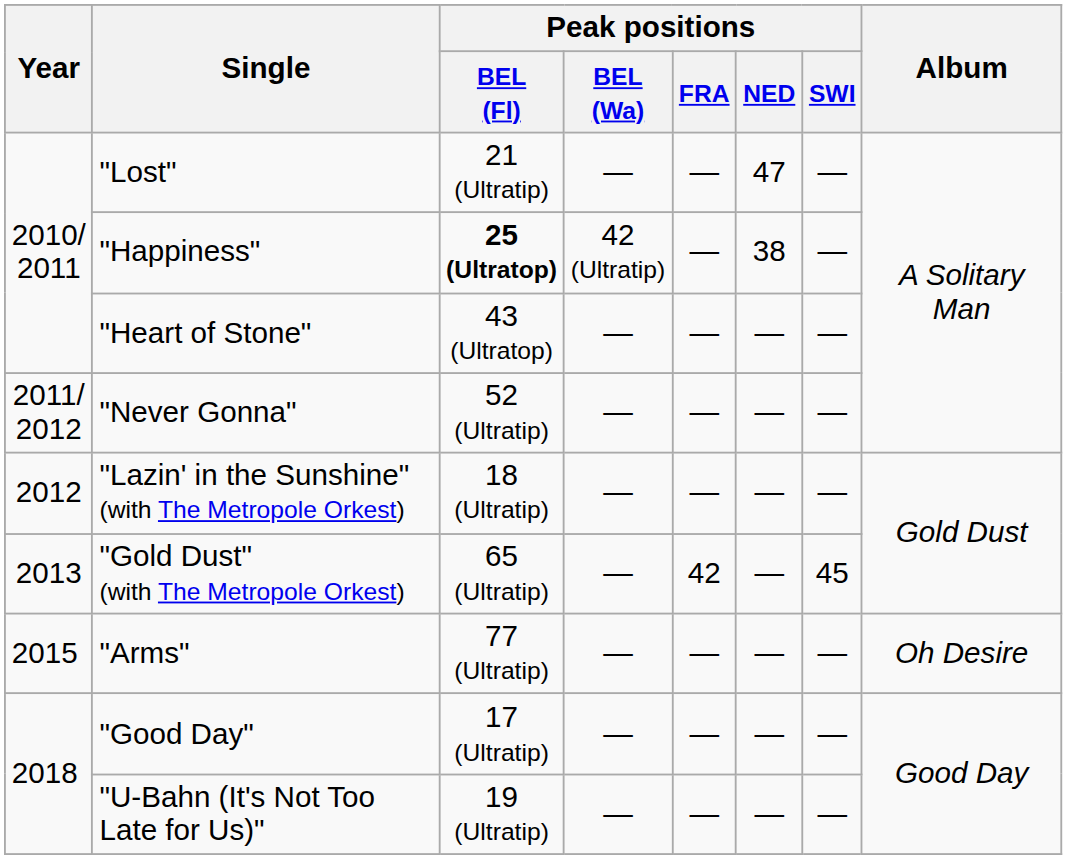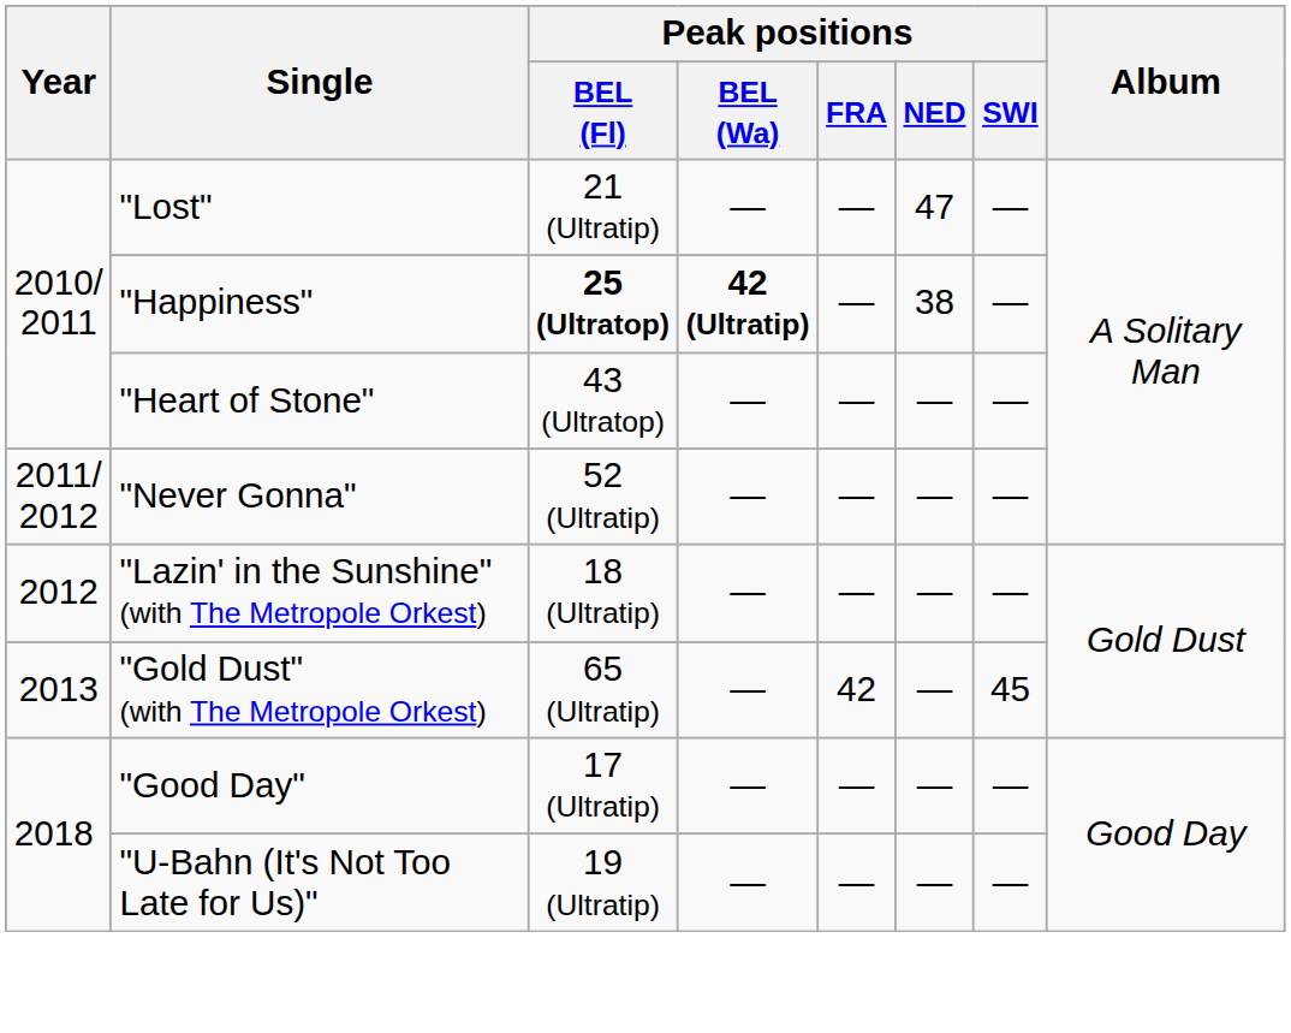 <table class="wikitable">
 <tr>
 <th align="center" rowspan="2" width="10">Year</th>
 <th align="center" rowspan="2" width="180">Single</th>
 <th align="center" colspan="5" width="30">Peak positions</th>
 <th align="center" rowspan="2" width="100">Album</th>
 </tr>
 <tr>
 <th width="20"><small><a href='#'>BEL<br>(Fl)</a></small><br></th>
 <th width="20"><small><a href='#'>BEL<br>(Wa)</a></small><br></th>
 <th width="20"><small><a href='#'>FRA</a></small><br></th>
 <th width="20"><small><a href='#'>NED</a></small><br></th>
 <th width="20"><small><a href='#'>SWI</a></small><br></th>
 </tr>
 <tr>
 <td align="center" rowspan="3">2010/<br>2011</td>
 <td>"Lost"</td>
 <td align="center">21<br><small>(Ultratip)</small></td>
 <td align="center">—</td>
 <td align="center">—</td>
 <td align="center">47</td>
 <td align="center">—</td>
 <td align="center" rowspan="4"><em>A Solitary Man</em></td>
 </tr>
 <tr>
 <td>"Happiness"</td>
 <td align="center"><strong>25<br><small>(Ultratop)</small></strong></td>
-<td align="center">42<br><small>(Ultratip)</small></td>
+<td align="center"><strong>42<br><small>(Ultratip)</small></strong></td>
 <td align="center">—</td>
 <td align="center">38</td>
 <td align="center">—</td>
 </tr>
 <tr>
 <td>"Heart of Stone"</td>
 <td align="center">43<br><small>(Ultratop)</small></td>
 <td align="center">—</td>
 <td align="center">—</td>
 <td align="center">—</td>
 <td align="center">—</td>
 </tr>
 <tr>
 <td align="center">2011/<br>2012</td>
 <td>"Never Gonna"</td>
 <td align="center">52<br><small>(Ultratip)</small></td>
 <td align="center">—</td>
 <td align="center">—</td>
 <td align="center">—</td>
 <td align="center">—</td>
 </tr>
 <tr>
 <td align="center">2012</td>
 <td>"Lazin' in the Sunshine"<br><small>(with <a href='#'>The Metropole Orkest</a>)</small></td>
 <td align="center">18<br><small>(Ultratip)</small></td>
 <td align="center">—</td>
 <td align="center">—</td>
 <td align="center">—</td>
 <td align="center">—</td>
 <td align="center" rowspan="2"><em>Gold Dust</em></td>
 </tr>
 <tr>
 <td align="center">2013</td>
 <td>"Gold Dust" <br><small>(with <a href='#'>The Metropole Orkest</a>)</small></td>
 <td align="center">65<br><small>(Ultratip)</small></td>
 <td align="center">—</td>
 <td align="center">42</td>
 <td align="center">—</td>
 <td align="center">45</td>
 </tr>
 <tr>
-<td>2015</td>
-<td>"Arms"</td>
-<td align="center">77<br><small>(Ultratip)</small></td>
-<td align="center">—</td>
-<td align="center">—</td>
-<td align="center">—</td>
-<td align="center">—</td>
-<td align="center"><em>Oh Desire</em></td>
-</tr>
-<tr>
 <td rowspan="2">2018</td>
 <td>"Good Day"</td>
 <td align="center">17<br><small>(Ultratip)</small></td>
 <td align="center">—</td>
 <td align="center">—</td>
 <td align="center">—</td>
 <td align="center">—</td>
 <td align="center" rowspan="2"><em>Good Day</em></td>
 </tr>
 <tr>
 <td>"U-Bahn (It's Not Too Late for Us)"</td>
 <td align="center">19<br><small>(Ultratip)</small></td>
 <td align="center">—</td>
 <td align="center">—</td>
 <td align="center">—</td>
 <td align="center">—</td>
 </tr>
 </table>
